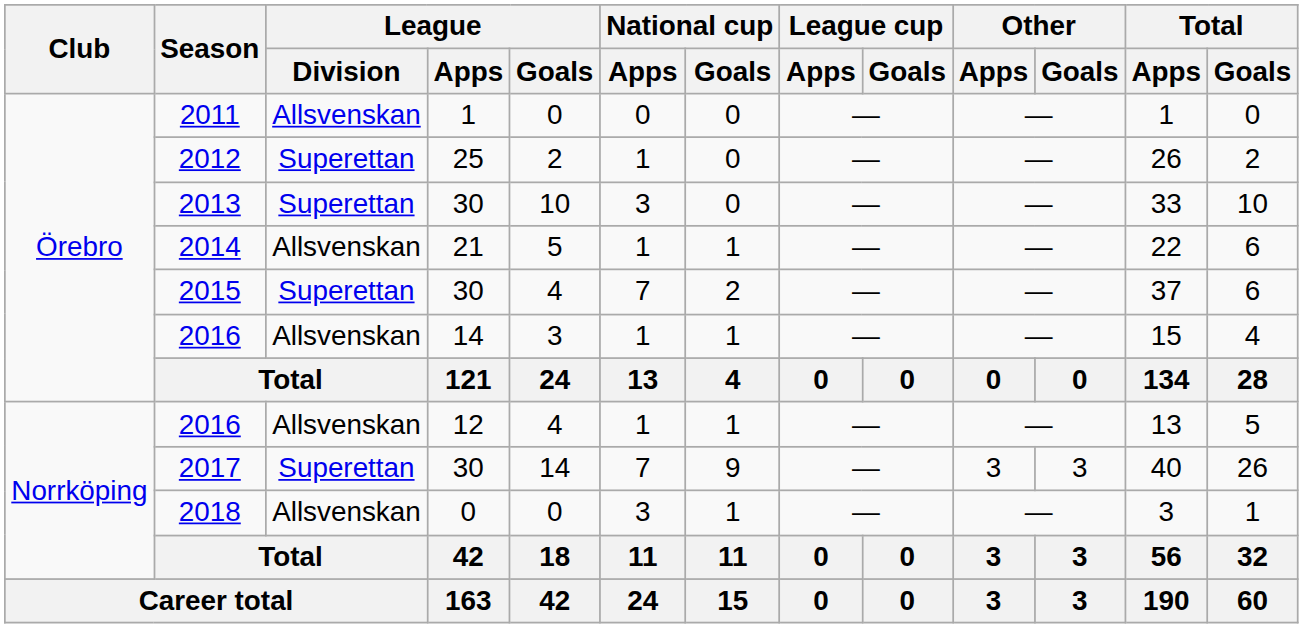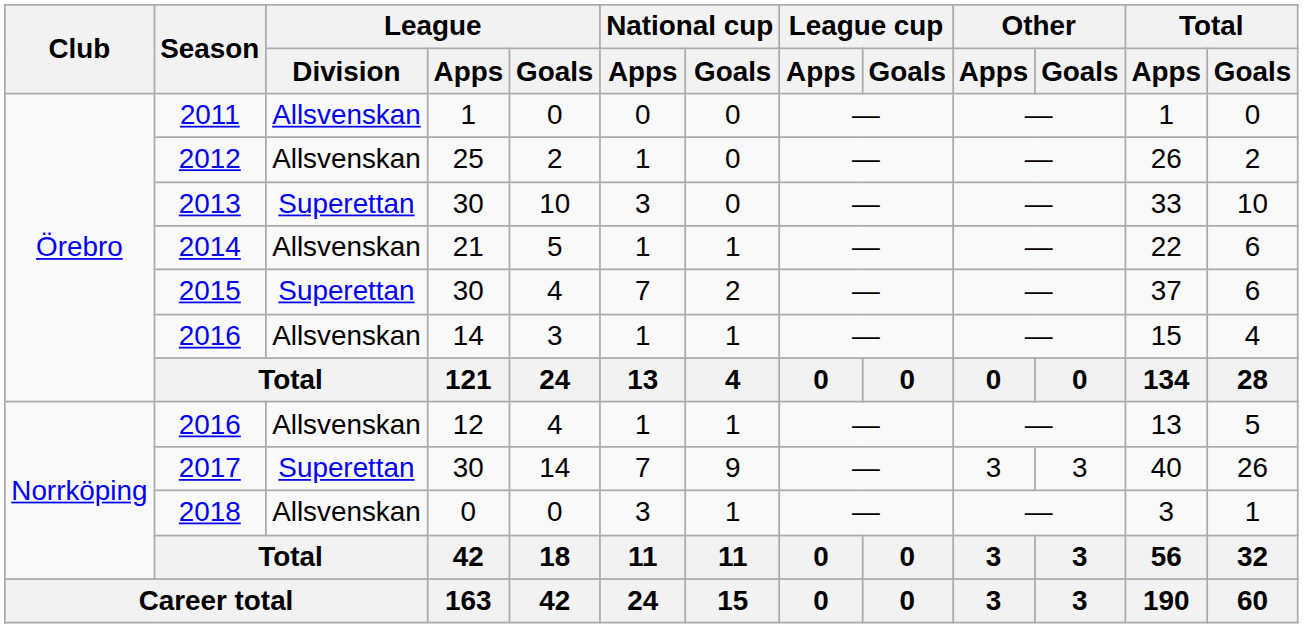 <table class="wikitable" style="text-align:center">
 <tr>
 <th rowspan="2">Club</th>
 <th rowspan="2">Season</th>
 <th colspan="3">League</th>
 <th colspan="2">National cup</th>
 <th colspan="2">League cup</th>
 <th colspan="2">Other</th>
 <th colspan="2">Total</th>
 </tr>
 <tr>
 <th>Division</th>
 <th>Apps</th>
 <th>Goals</th>
 <th>Apps</th>
 <th>Goals</th>
 <th>Apps</th>
 <th>Goals</th>
 <th>Apps</th>
 <th>Goals</th>
 <th>Apps</th>
 <th>Goals</th>
 </tr>
 <tr>
 <td rowspan="7"><a href='#'>Örebro</a></td>
 <td><a href='#'>2011</a></td>
 <td><a href='#'>Allsvenskan</a></td>
 <td>1</td>
 <td>0</td>
 <td>0</td>
 <td>0</td>
 <td colspan="2">—</td>
 <td colspan="2">—</td>
 <td>1</td>
 <td>0</td>
 </tr>
 <tr>
 <td><a href='#'>2012</a></td>
-<td><a href='#'>Superettan</a></td>
+<td>Allsvenskan</td>
 <td>25</td>
 <td>2</td>
 <td>1</td>
 <td>0</td>
 <td colspan="2">—</td>
 <td colspan="2">—</td>
 <td>26</td>
 <td>2</td>
 </tr>
 <tr>
 <td><a href='#'>2013</a></td>
 <td><a href='#'>Superettan</a></td>
 <td>30</td>
 <td>10</td>
 <td>3</td>
 <td>0</td>
 <td colspan="2">—</td>
 <td colspan="2">—</td>
 <td>33</td>
 <td>10</td>
 </tr>
 <tr>
 <td><a href='#'>2014</a></td>
 <td>Allsvenskan</td>
 <td>21</td>
 <td>5</td>
 <td>1</td>
 <td>1</td>
 <td colspan="2">—</td>
 <td colspan="2">—</td>
 <td>22</td>
 <td>6</td>
 </tr>
 <tr>
 <td><a href='#'>2015</a></td>
 <td><a href='#'>Superettan</a></td>
 <td>30</td>
 <td>4</td>
 <td>7</td>
 <td>2</td>
 <td colspan="2">—</td>
 <td colspan="2">—</td>
 <td>37</td>
 <td>6</td>
 </tr>
 <tr>
 <td><a href='#'>2016</a></td>
 <td>Allsvenskan</td>
 <td>14</td>
 <td>3</td>
 <td>1</td>
 <td>1</td>
 <td colspan="2">—</td>
 <td colspan="2">—</td>
 <td>15</td>
 <td>4</td>
 </tr>
 <tr>
 <th colspan="2">Total</th>
 <th>121</th>
 <th>24</th>
 <th>13</th>
 <th>4</th>
 <th>0</th>
 <th>0</th>
 <th>0</th>
 <th>0</th>
 <th>134</th>
 <th>28</th>
 </tr>
 <tr>
 <td rowspan="4"><a href='#'>Norrköping</a></td>
 <td><a href='#'>2016</a></td>
 <td>Allsvenskan</td>
 <td>12</td>
 <td>4</td>
 <td>1</td>
 <td>1</td>
 <td colspan="2">—</td>
 <td colspan="2">—</td>
 <td>13</td>
 <td>5</td>
 </tr>
 <tr>
 <td><a href='#'>2017</a></td>
 <td><a href='#'>Superettan</a></td>
 <td>30</td>
 <td>14</td>
 <td>7</td>
 <td>9</td>
 <td colspan="2">—</td>
 <td>3</td>
 <td>3</td>
 <td>40</td>
 <td>26</td>
 </tr>
 <tr>
 <td><a href='#'>2018</a></td>
 <td>Allsvenskan</td>
 <td>0</td>
 <td>0</td>
 <td>3</td>
 <td>1</td>
 <td colspan="2">—</td>
 <td colspan="2">—</td>
 <td>3</td>
 <td>1</td>
 </tr>
 <tr>
 <th colspan="2">Total</th>
 <th>42</th>
 <th>18</th>
 <th>11</th>
 <th>11</th>
 <th>0</th>
 <th>0</th>
 <th>3</th>
 <th>3</th>
 <th>56</th>
 <th>32</th>
 </tr>
 <tr>
 <th colspan="3">Career total</th>
 <th>163</th>
 <th>42</th>
 <th>24</th>
 <th>15</th>
 <th>0</th>
 <th>0</th>
 <th>3</th>
 <th>3</th>
 <th>190</th>
 <th>60</th>
 </tr>
 </table>
